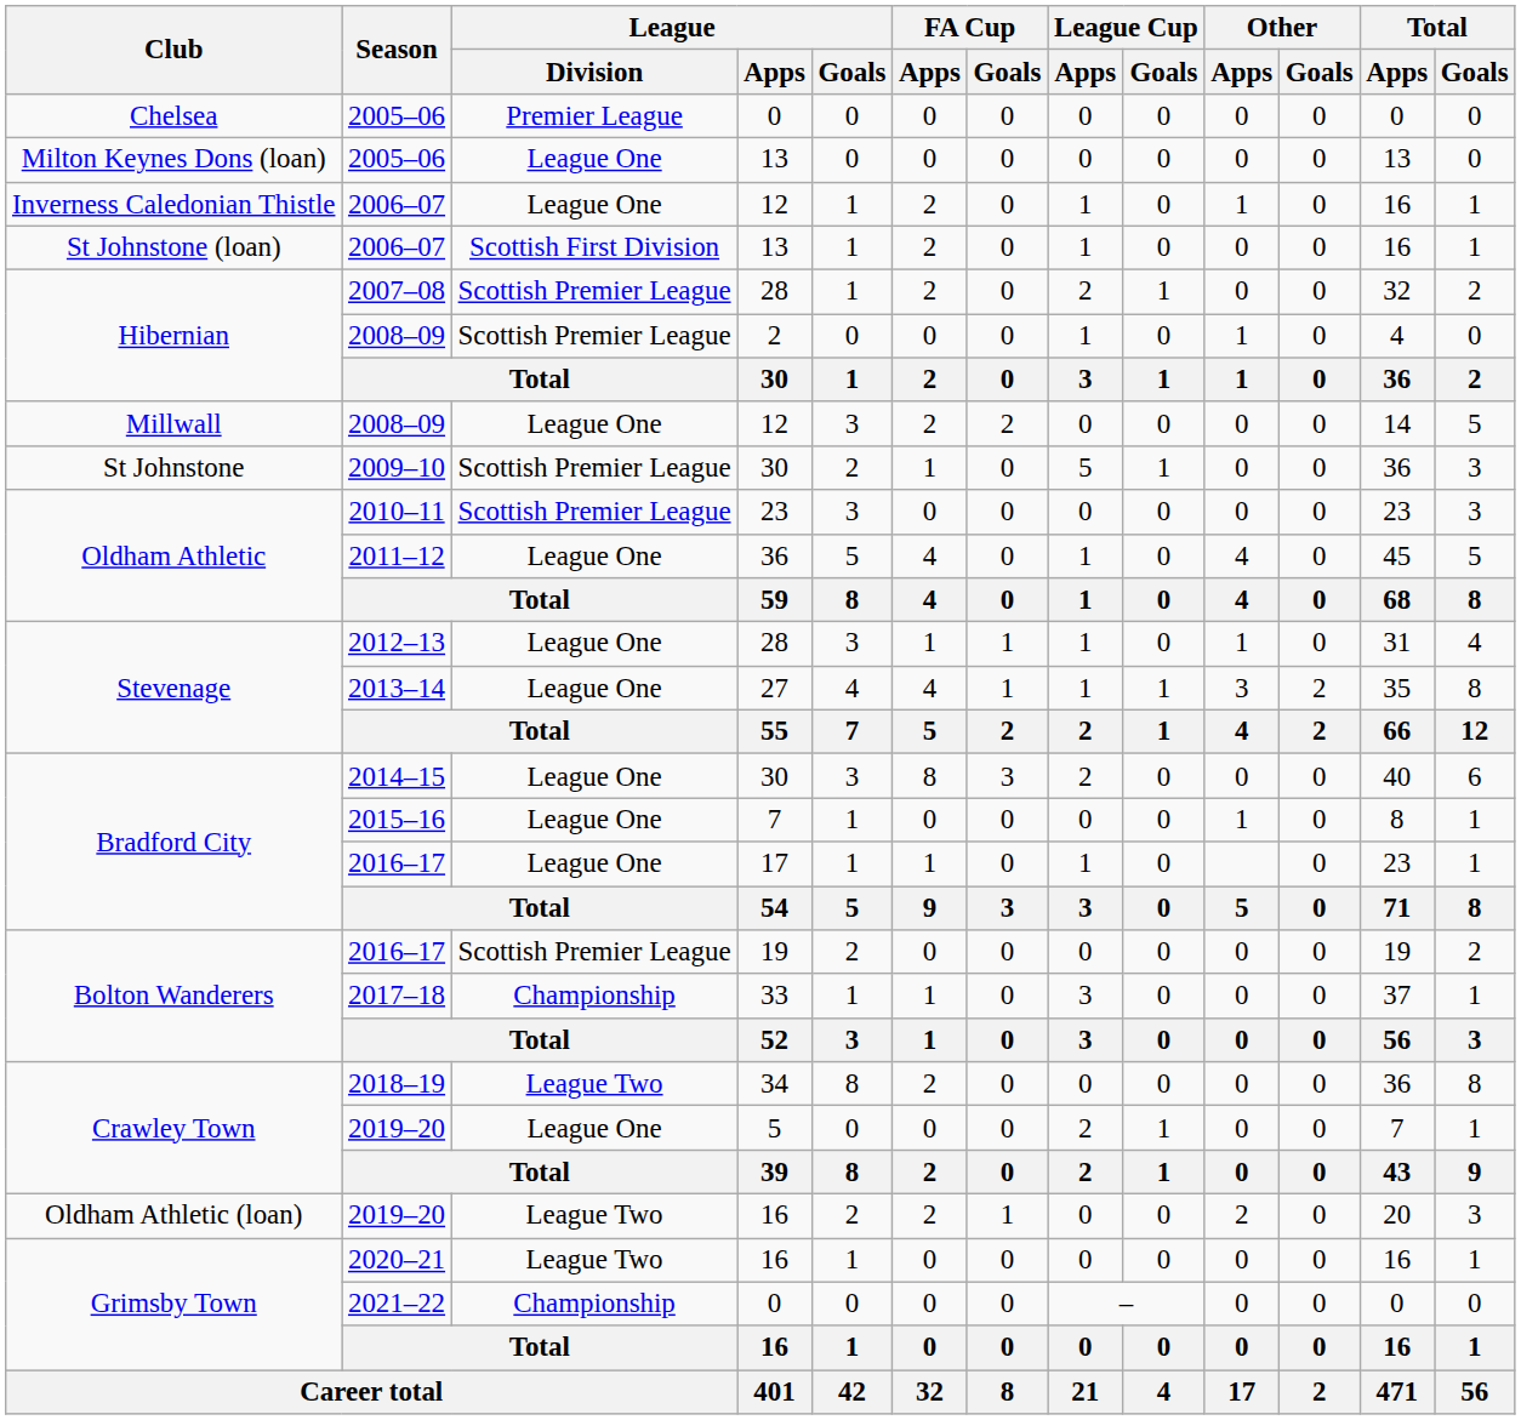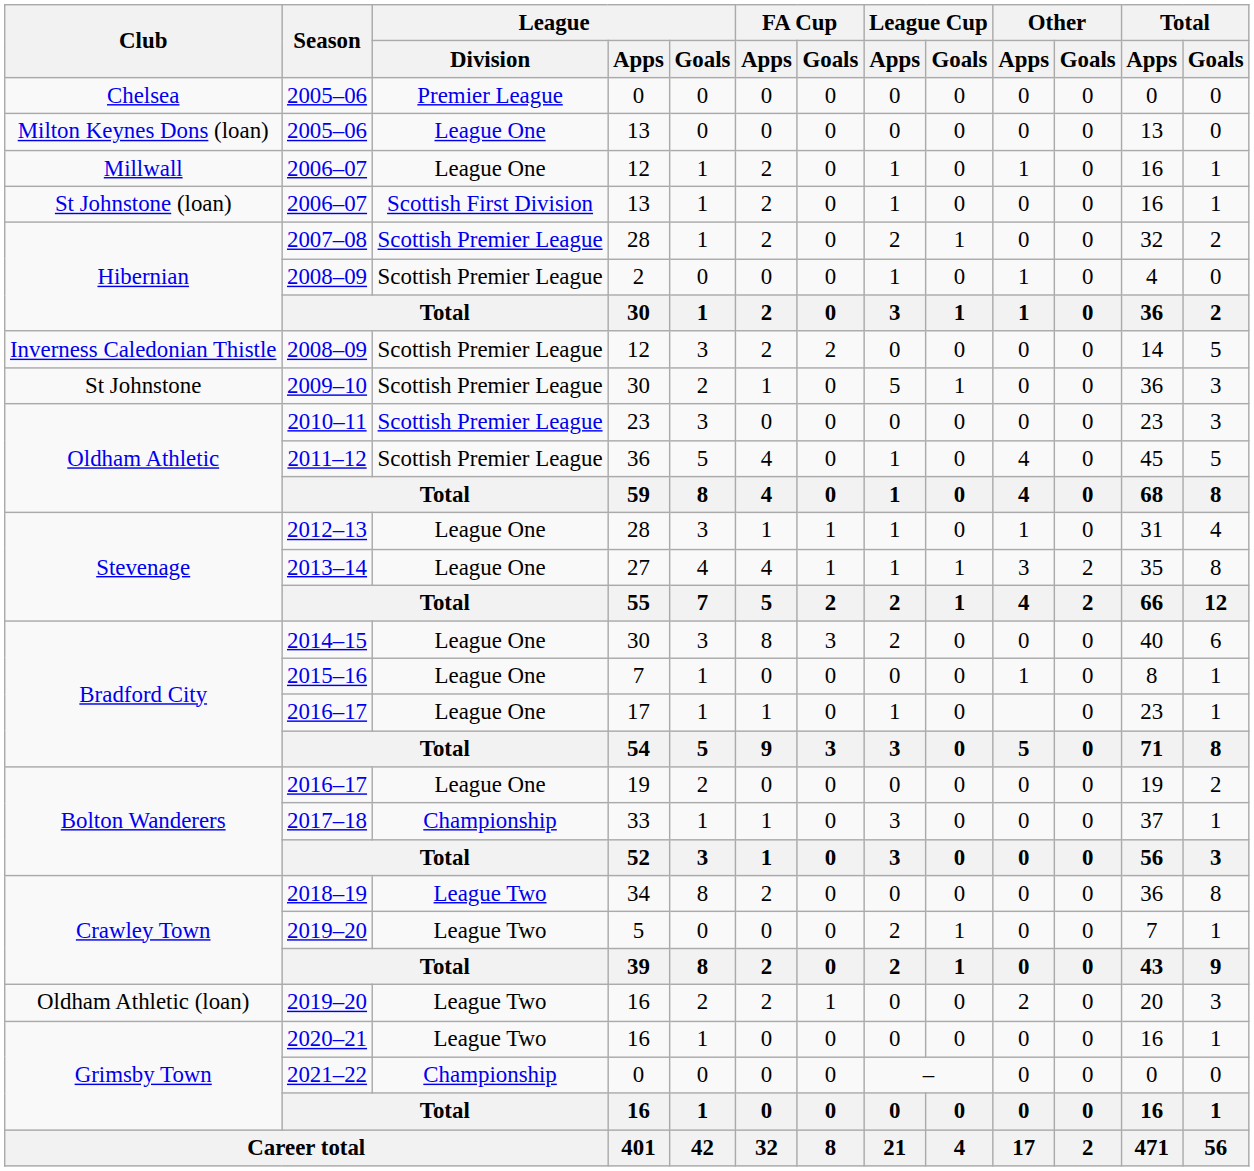 <table class="wikitable" style="text-align:center">
 <tr>
 <th rowspan="2">Club</th>
 <th rowspan="2">Season</th>
 <th colspan="3">League</th>
 <th colspan="2">FA Cup</th>
 <th colspan="2">League Cup</th>
 <th colspan="2">Other</th>
 <th colspan="2">Total</th>
 </tr>
 <tr>
 <th>Division</th>
 <th>Apps</th>
 <th>Goals</th>
 <th>Apps</th>
 <th>Goals</th>
 <th>Apps</th>
 <th>Goals</th>
 <th>Apps</th>
 <th>Goals</th>
 <th>Apps</th>
 <th>Goals</th>
 </tr>
 <tr>
 <td><a href='#'>Chelsea</a></td>
 <td><a href='#'>2005–06</a></td>
 <td><a href='#'>Premier League</a></td>
 <td>0</td>
 <td>0</td>
 <td>0</td>
 <td>0</td>
 <td>0</td>
 <td>0</td>
 <td>0</td>
 <td>0</td>
 <td>0</td>
 <td>0</td>
 </tr>
 <tr>
 <td><a href='#'>Milton Keynes Dons</a> (loan)</td>
 <td><a href='#'>2005–06</a></td>
 <td><a href='#'>League One</a></td>
 <td>13</td>
 <td>0</td>
 <td>0</td>
 <td>0</td>
 <td>0</td>
 <td>0</td>
 <td>0</td>
 <td>0</td>
 <td>13</td>
 <td>0</td>
 </tr>
 <tr>
-<td><a href='#'>Inverness Caledonian Thistle</a></td>
+<td><a href='#'>Millwall</a></td>
 <td><a href='#'>2006–07</a></td>
 <td>League One</td>
 <td>12</td>
 <td>1</td>
 <td>2</td>
 <td>0</td>
 <td>1</td>
 <td>0</td>
 <td>1</td>
 <td>0</td>
 <td>16</td>
 <td>1</td>
 </tr>
 <tr>
 <td><a href='#'>St Johnstone</a> (loan)</td>
 <td><a href='#'>2006–07</a></td>
 <td><a href='#'>Scottish First Division</a></td>
 <td>13</td>
 <td>1</td>
 <td>2</td>
 <td>0</td>
 <td>1</td>
 <td>0</td>
 <td>0</td>
 <td>0</td>
 <td>16</td>
 <td>1</td>
 </tr>
 <tr>
 <td rowspan="3"><a href='#'>Hibernian</a></td>
 <td><a href='#'>2007–08</a></td>
 <td><a href='#'>Scottish Premier League</a></td>
 <td>28</td>
 <td>1</td>
 <td>2</td>
 <td>0</td>
 <td>2</td>
 <td>1</td>
 <td>0</td>
 <td>0</td>
 <td>32</td>
 <td>2</td>
 </tr>
 <tr>
 <td><a href='#'>2008–09</a></td>
 <td>Scottish Premier League</td>
 <td>2</td>
 <td>0</td>
 <td>0</td>
 <td>0</td>
 <td>1</td>
 <td>0</td>
 <td>1</td>
 <td>0</td>
 <td>4</td>
 <td>0</td>
 </tr>
 <tr>
 <th colspan="2">Total</th>
 <th>30</th>
 <th>1</th>
 <th>2</th>
 <th>0</th>
 <th>3</th>
 <th>1</th>
 <th>1</th>
 <th>0</th>
 <th>36</th>
 <th>2</th>
 </tr>
 <tr>
-<td><a href='#'>Millwall</a></td>
+<td><a href='#'>Inverness Caledonian Thistle</a></td>
 <td><a href='#'>2008–09</a></td>
-<td>League One</td>
+<td>Scottish Premier League</td>
 <td>12</td>
 <td>3</td>
 <td>2</td>
 <td>2</td>
 <td>0</td>
 <td>0</td>
 <td>0</td>
 <td>0</td>
 <td>14</td>
 <td>5</td>
 </tr>
 <tr>
 <td>St Johnstone</td>
 <td><a href='#'>2009–10</a></td>
 <td>Scottish Premier League</td>
 <td>30</td>
 <td>2</td>
 <td>1</td>
 <td>0</td>
 <td>5</td>
 <td>1</td>
 <td>0</td>
 <td>0</td>
 <td>36</td>
 <td>3</td>
 </tr>
 <tr>
 <td rowspan="3"><a href='#'>Oldham Athletic</a></td>
 <td><a href='#'>2010–11</a></td>
 <td><a href='#'>Scottish Premier League</a></td>
 <td>23</td>
 <td>3</td>
 <td>0</td>
 <td>0</td>
 <td>0</td>
 <td>0</td>
 <td>0</td>
 <td>0</td>
 <td>23</td>
 <td>3</td>
 </tr>
 <tr>
 <td><a href='#'>2011–12</a></td>
-<td>League One</td>
+<td>Scottish Premier League</td>
 <td>36</td>
 <td>5</td>
 <td>4</td>
 <td>0</td>
 <td>1</td>
 <td>0</td>
 <td>4</td>
 <td>0</td>
 <td>45</td>
 <td>5</td>
 </tr>
 <tr>
 <th colspan="2">Total</th>
 <th>59</th>
 <th>8</th>
 <th>4</th>
 <th>0</th>
 <th>1</th>
 <th>0</th>
 <th>4</th>
 <th>0</th>
 <th>68</th>
 <th>8</th>
 </tr>
 <tr>
 <td rowspan="3"><a href='#'>Stevenage</a></td>
 <td><a href='#'>2012–13</a></td>
 <td>League One</td>
 <td>28</td>
 <td>3</td>
 <td>1</td>
 <td>1</td>
 <td>1</td>
 <td>0</td>
 <td>1</td>
 <td>0</td>
 <td>31</td>
 <td>4</td>
 </tr>
 <tr>
 <td><a href='#'>2013–14</a></td>
 <td>League One</td>
 <td>27</td>
 <td>4</td>
 <td>4</td>
 <td>1</td>
 <td>1</td>
 <td>1</td>
 <td>3</td>
 <td>2</td>
 <td>35</td>
 <td>8</td>
 </tr>
 <tr>
 <th colspan="2">Total</th>
 <th>55</th>
 <th>7</th>
 <th>5</th>
 <th>2</th>
 <th>2</th>
 <th>1</th>
 <th>4</th>
 <th>2</th>
 <th>66</th>
 <th>12</th>
 </tr>
 <tr>
 <td rowspan="4"><a href='#'>Bradford City</a></td>
 <td><a href='#'>2014–15</a></td>
 <td>League One</td>
 <td>30</td>
 <td>3</td>
 <td>8</td>
 <td>3</td>
 <td>2</td>
 <td>0</td>
 <td>0</td>
 <td>0</td>
 <td>40</td>
 <td>6</td>
 </tr>
 <tr>
 <td><a href='#'>2015–16</a></td>
 <td>League One</td>
 <td>7</td>
 <td>1</td>
 <td>0</td>
 <td>0</td>
 <td>0</td>
 <td>0</td>
 <td>1</td>
 <td>0</td>
 <td>8</td>
 <td>1</td>
 </tr>
 <tr>
 <td><a href='#'>2016–17</a></td>
 <td>League One</td>
 <td>17</td>
 <td>1</td>
 <td>1</td>
 <td>0</td>
 <td>1</td>
 <td>0</td>
 <td></td>
 <td>0</td>
 <td>23</td>
 <td>1</td>
 </tr>
 <tr>
 <th colspan="2">Total</th>
 <th>54</th>
 <th>5</th>
 <th>9</th>
 <th>3</th>
 <th>3</th>
 <th>0</th>
 <th>5</th>
 <th>0</th>
 <th>71</th>
 <th>8</th>
 </tr>
 <tr>
 <td rowspan="3"><a href='#'>Bolton Wanderers</a></td>
 <td><a href='#'>2016–17</a></td>
-<td>Scottish Premier League</td>
+<td>League One</td>
 <td>19</td>
 <td>2</td>
 <td>0</td>
 <td>0</td>
 <td>0</td>
 <td>0</td>
 <td>0</td>
 <td>0</td>
 <td>19</td>
 <td>2</td>
 </tr>
 <tr>
 <td><a href='#'>2017–18</a></td>
 <td><a href='#'>Championship</a></td>
 <td>33</td>
 <td>1</td>
 <td>1</td>
 <td>0</td>
 <td>3</td>
 <td>0</td>
 <td>0</td>
 <td>0</td>
 <td>37</td>
 <td>1</td>
 </tr>
 <tr>
 <th colspan="2">Total</th>
 <th>52</th>
 <th>3</th>
 <th>1</th>
 <th>0</th>
 <th>3</th>
 <th>0</th>
 <th>0</th>
 <th>0</th>
 <th>56</th>
 <th>3</th>
 </tr>
 <tr>
 <td rowspan="3"><a href='#'>Crawley Town</a></td>
 <td><a href='#'>2018–19</a></td>
 <td><a href='#'>League Two</a></td>
 <td>34</td>
 <td>8</td>
 <td>2</td>
 <td>0</td>
 <td>0</td>
 <td>0</td>
 <td>0</td>
 <td>0</td>
 <td>36</td>
 <td>8</td>
 </tr>
 <tr>
 <td><a href='#'>2019–20</a></td>
-<td>League One</td>
+<td>League Two</td>
 <td>5</td>
 <td>0</td>
 <td>0</td>
 <td>0</td>
 <td>2</td>
 <td>1</td>
 <td>0</td>
 <td>0</td>
 <td>7</td>
 <td>1</td>
 </tr>
 <tr>
 <th colspan="2">Total</th>
 <th>39</th>
 <th>8</th>
 <th>2</th>
 <th>0</th>
 <th>2</th>
 <th>1</th>
 <th>0</th>
 <th>0</th>
 <th>43</th>
 <th>9</th>
 </tr>
 <tr>
 <td>Oldham Athletic (loan)</td>
 <td><a href='#'>2019–20</a></td>
 <td>League Two</td>
 <td>16</td>
 <td>2</td>
 <td>2</td>
 <td>1</td>
 <td>0</td>
 <td>0</td>
 <td>2</td>
 <td>0</td>
 <td>20</td>
 <td>3</td>
 </tr>
 <tr>
 <td rowspan="3"><a href='#'>Grimsby Town</a></td>
 <td><a href='#'>2020–21</a></td>
 <td>League Two</td>
 <td>16</td>
 <td>1</td>
 <td>0</td>
 <td>0</td>
 <td>0</td>
 <td>0</td>
 <td>0</td>
 <td>0</td>
 <td>16</td>
 <td>1</td>
 </tr>
 <tr>
 <td><a href='#'>2021–22</a></td>
 <td><a href='#'>Championship</a></td>
 <td>0</td>
 <td>0</td>
 <td>0</td>
 <td>0</td>
 <td colspan="2">–</td>
 <td>0</td>
 <td>0</td>
 <td>0</td>
 <td>0</td>
 </tr>
 <tr>
 <th colspan="2">Total</th>
 <th>16</th>
 <th>1</th>
 <th>0</th>
 <th>0</th>
 <th>0</th>
 <th>0</th>
 <th>0</th>
 <th>0</th>
 <th>16</th>
 <th>1</th>
 </tr>
 <tr>
 <th colspan="3">Career total</th>
 <th>401</th>
 <th>42</th>
 <th>32</th>
 <th>8</th>
 <th>21</th>
 <th>4</th>
 <th>17</th>
 <th>2</th>
 <th>471</th>
 <th>56</th>
 </tr>
 </table>
